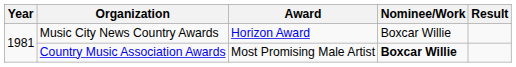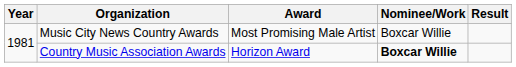 <table class="wikitable">
 <tr>
 <th>Year</th>
 <th>Organization</th>
 <th>Award</th>
 <th>Nominee/Work</th>
 <th>Result</th>
 </tr>
 <tr>
 <td rowspan=2>1981</td>
 <td>Music City News Country Awards</td>
-<td><a href='#'>Horizon Award</a></td>
+<td>Most Promising Male Artist</td>
 <td>Boxcar Willie</td>
 <td></td>
 </tr>
 <tr>
 <td><a href='#'>Country Music Association Awards</a></td>
-<td>Most Promising Male Artist</td>
+<td><a href='#'>Horizon Award</a></td>
 <td><strong>Boxcar Willie</strong></td>
 <td></td>
 </tr>
 </table>
